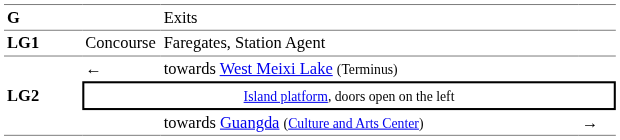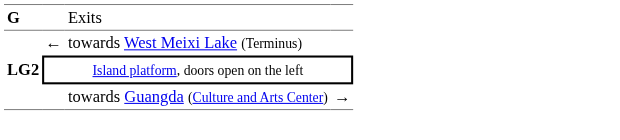 <table table border=0 cellspacing=0 cellpadding=3>
 <tr>
 <td style="border-bottom:solid 1px gray; border-top:solid 1px gray;" valign=top><strong>G</strong></td>
 <td style="border-bottom:solid 1px gray; border-top:solid 1px gray;" valign=top></td>
 <td style="border-bottom:solid 1px gray; border-top:solid 1px gray;" valign=top>Exits</td>
 <td style="border-bottom:solid 1px gray; border-top:solid 1px gray;" valign=top></td>
-</tr>
-<tr>
-<td style="border-bottom:solid 1px gray;" width=70><strong>LG1</strong></td>
-<td style="border-bottom:solid 1px gray;" width=70>Concourse</td>
-<td style="border-bottom:solid 1px gray;" width=400>Faregates, Station Agent</td>
-<td style="border-bottom:solid 1px gray;" width=30></td>
 </tr>
 <tr>
 <td style="border-bottom:solid 1px gray;" rowspan=3><strong>LG2</strong></td>
 <td>←</td>
 <td> towards <a href='#'>West Meixi Lake</a> <small>(Terminus)</small></td>
 <td></td>
 </tr>
 <tr>
 <td style="border-right:solid 2px black;border-left:solid 2px black;border-top:solid 2px black;border-bottom:solid 2px black;text-align:center;" colspan=3><small><a href='#'>Island platform</a>, doors open on the left</small></td>
 </tr>
 <tr>
 <td style="border-bottom:solid 1px gray;"></td>
 <td style="border-bottom:solid 1px gray;"> towards <a href='#'>Guangda</a> <small>(<a href='#'>Culture and Arts Center</a>)</small></td>
 <td style="border-bottom:solid 1px gray;">→</td>
 </tr>
 <tr>
 </tr>
 </table>
